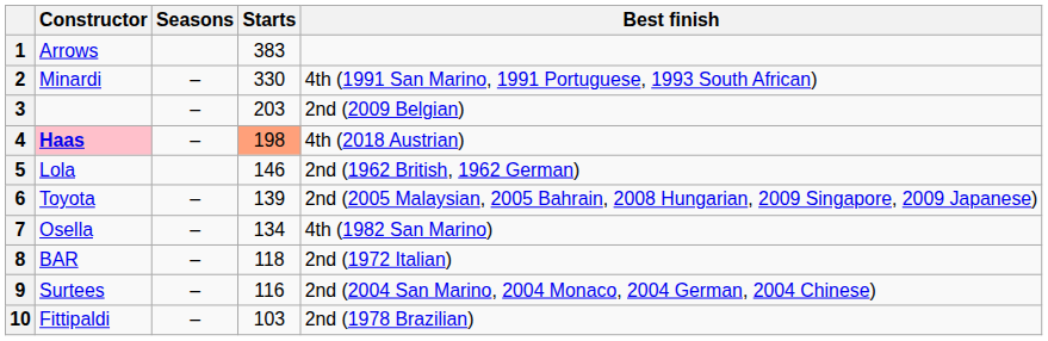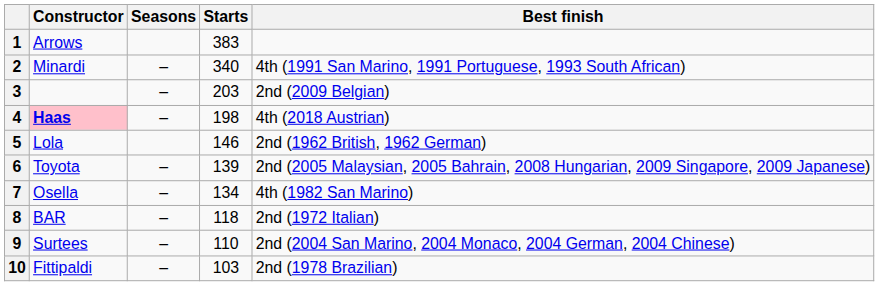 <table class="wikitable">
 <tr>
 <th></th>
 <th>Constructor</th>
 <th>Seasons</th>
 <th>Starts</th>
 <th>Best finish</th>
 </tr>
 <tr align="center">
 <th>1</th>
 <td align=left> <a href='#'>Arrows</a></td>
 <td></td>
 <td>383</td>
 <td align=left></td>
 </tr>
 <tr align="center">
 <th>2</th>
 <td align=left> <a href='#'>Minardi</a></td>
 <td>–</td>
-<td>330</td>
+<td>340</td>
 <td align=left>4th (<a href='#'>1991 San Marino</a>, <a href='#'>1991 Portuguese</a>, <a href='#'>1993 South African</a>)</td>
 </tr>
 <tr align="center">
 <th>3</th>
 <td align=left></td>
 <td>–</td>
 <td>203</td>
 <td align=left>2nd (<a href='#'>2009 Belgian</a>)</td>
 </tr>
 <tr align="center">
 <th>4</th>
 <td align=left style="background: pink;"> <strong><a href='#'>Haas</a></strong></td>
 <td>–</td>
-<td style="background: lightsalmon;">198</td>
+<td>198</td>
 <td align=left>4th (<a href='#'>2018 Austrian</a>)</td>
 </tr>
 <tr align="center">
 <th>5</th>
 <td align=left> <a href='#'>Lola</a></td>
 <td></td>
 <td>146</td>
 <td align=left>2nd (<a href='#'>1962 British</a>, <a href='#'>1962 German</a>)</td>
 </tr>
 <tr align="center">
 <th>6</th>
 <td align=left> <a href='#'>Toyota</a></td>
 <td>–</td>
 <td>139</td>
 <td align=left>2nd (<a href='#'>2005 Malaysian</a>, <a href='#'>2005 Bahrain</a>, <a href='#'>2008 Hungarian</a>, <a href='#'>2009 Singapore</a>, <a href='#'>2009 Japanese</a>)</td>
 </tr>
 <tr align="center">
 <th>7</th>
 <td align=left> <a href='#'>Osella</a></td>
 <td>–</td>
 <td>134</td>
 <td align=left>4th (<a href='#'>1982 San Marino</a>)</td>
 </tr>
 <tr align="center">
 <th>8</th>
 <td align=left> <a href='#'>BAR</a></td>
 <td>–</td>
 <td>118</td>
 <td align=left>2nd (<a href='#'>1972 Italian</a>)</td>
 </tr>
 <tr align="center">
 <th>9</th>
 <td align=left> <a href='#'>Surtees</a></td>
 <td>–</td>
-<td>116</td>
+<td>110</td>
 <td align=left>2nd (<a href='#'>2004 San Marino</a>, <a href='#'>2004 Monaco</a>, <a href='#'>2004 German</a>, <a href='#'>2004 Chinese</a>)</td>
 </tr>
 <tr align="center">
 <th>10</th>
 <td align=left> <a href='#'>Fittipaldi</a></td>
 <td>–</td>
 <td>103</td>
 <td align=left>2nd (<a href='#'>1978 Brazilian</a>)<br></td>
 </tr>
 </table>
